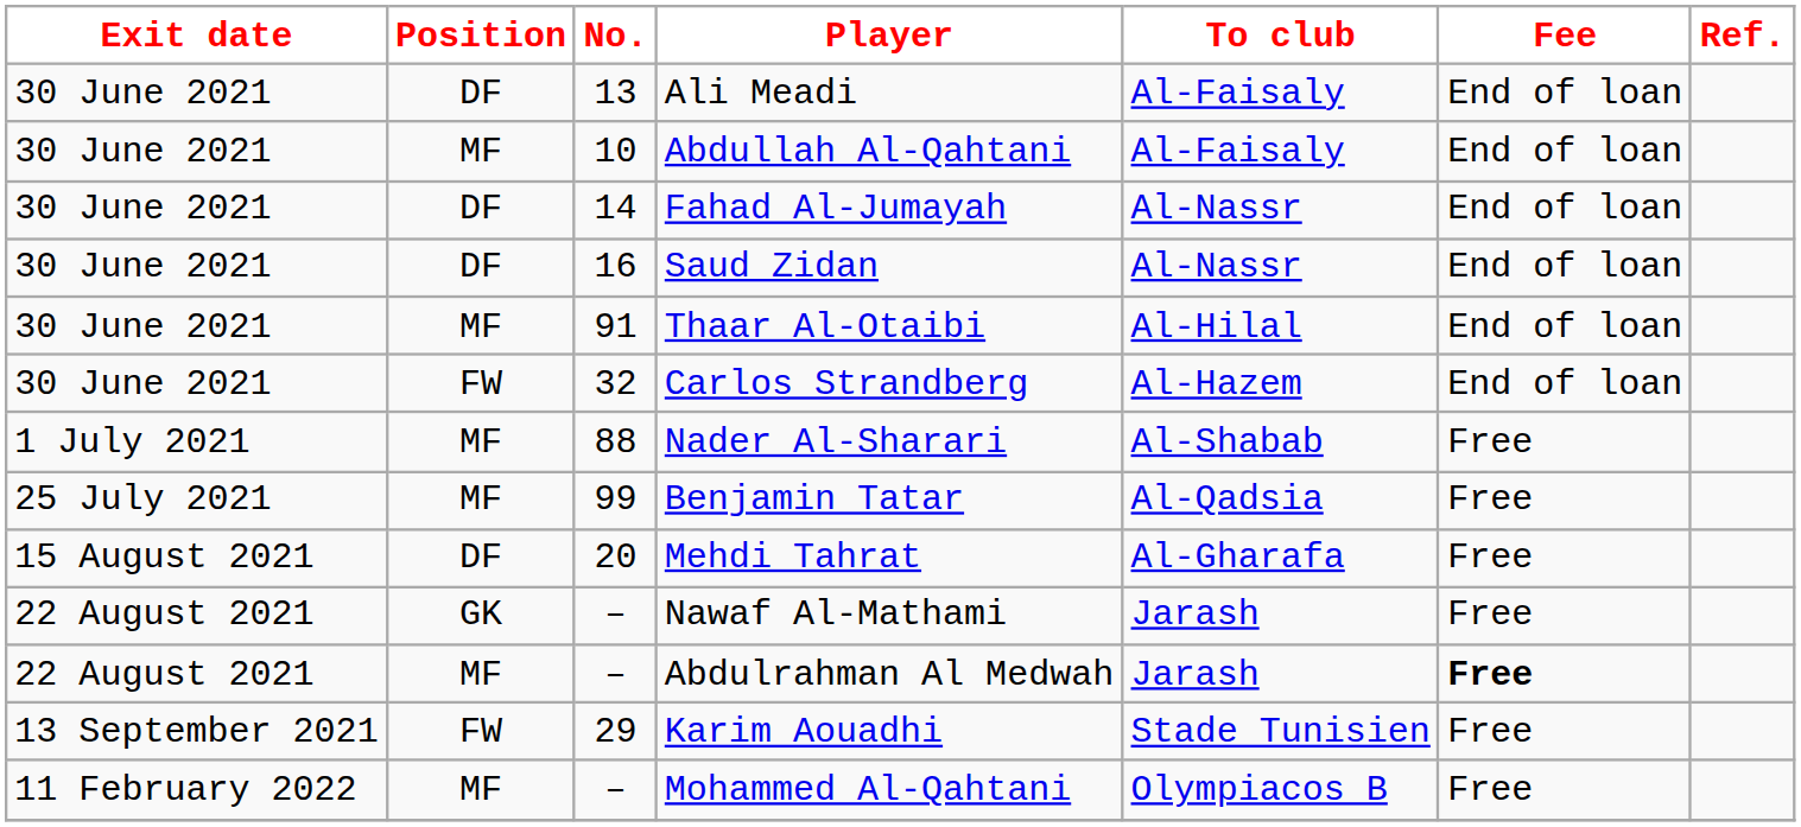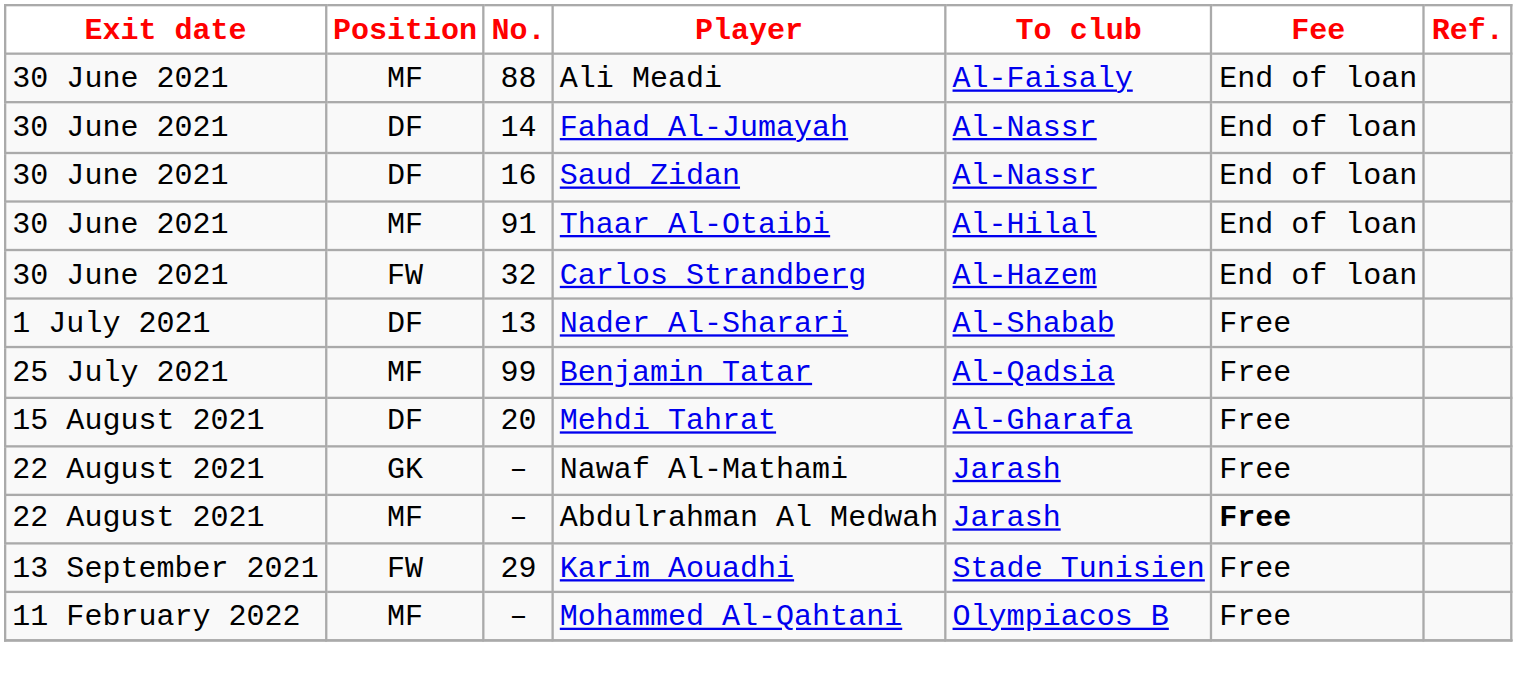 <table class="wikitable sortable">
 <tr>
 <th style="background:white; color:red;"><strong>Exit date</strong></th>
 <th style="background:white; color:red;"><strong>Position</strong></th>
 <th style="background:white; color:red;"><strong>No.</strong></th>
 <th style="background:white; color:red;"><strong>Player</strong></th>
 <th style="background:white; color:red;"><strong>To club</strong></th>
 <th style="background:white; color:red;"><strong>Fee</strong></th>
 <th style="background:white; color:red;"><strong>Ref.</strong></th>
 </tr>
 <tr>
 <td>30 June 2021</td>
-<td style="text-align:center;">DF</td>
-<td style="text-align:center;">13</td>
+<td style="text-align:center;">MF</td>
+<td style="text-align:center;">88</td>
 <td style="text-align:left;"> Ali Meadi</td>
-<td style="text-align:left;"> <a href='#'>Al-Faisaly</a></td>
-<td>End of loan</td>
-<td></td>
-</tr>
-<tr>
-<td>30 June 2021</td>
-<td style="text-align:center;">MF</td>
-<td style="text-align:center;">10</td>
-<td style="text-align:left;"> <a href='#'>Abdullah Al-Qahtani</a></td>
 <td style="text-align:left;"> <a href='#'>Al-Faisaly</a></td>
 <td>End of loan</td>
 <td></td>
 </tr>
 <tr>
 <td>30 June 2021</td>
 <td style="text-align:center;">DF</td>
 <td style="text-align:center;">14</td>
 <td style="text-align:left;"> <a href='#'>Fahad Al-Jumayah</a></td>
 <td style="text-align:left;"> <a href='#'>Al-Nassr</a></td>
 <td>End of loan</td>
 <td></td>
 </tr>
 <tr>
 <td>30 June 2021</td>
 <td style="text-align:center;">DF</td>
 <td style="text-align:center;">16</td>
 <td style="text-align:left;"> <a href='#'>Saud Zidan</a></td>
 <td style="text-align:left;"> <a href='#'>Al-Nassr</a></td>
 <td>End of loan</td>
 <td></td>
 </tr>
 <tr>
 <td>30 June 2021</td>
 <td style="text-align:center;">MF</td>
 <td style="text-align:center;">91</td>
 <td style="text-align:left;"> <a href='#'>Thaar Al-Otaibi</a></td>
 <td style="text-align:left;"> <a href='#'>Al-Hilal</a></td>
 <td>End of loan</td>
 <td></td>
 </tr>
 <tr>
 <td>30 June 2021</td>
 <td style="text-align:center;">FW</td>
 <td style="text-align:center;">32</td>
 <td style="text-align:left;"> <a href='#'>Carlos Strandberg</a></td>
 <td style="text-align:left;"> <a href='#'>Al-Hazem</a></td>
 <td>End of loan</td>
 <td></td>
 </tr>
 <tr>
 <td>1 July 2021</td>
-<td style="text-align:center;">MF</td>
-<td style="text-align:center;">88</td>
+<td style="text-align:center;">DF</td>
+<td style="text-align:center;">13</td>
 <td style="text-align:left;"> <a href='#'>Nader Al-Sharari</a></td>
 <td style="text-align:left;"> <a href='#'>Al-Shabab</a></td>
 <td>Free</td>
 <td></td>
 </tr>
 <tr>
 <td>25 July 2021</td>
 <td style="text-align:center;">MF</td>
 <td style="text-align:center;">99</td>
 <td style="text-align:left;"> <a href='#'>Benjamin Tatar</a></td>
 <td style="text-align:left;"> <a href='#'>Al-Qadsia</a></td>
 <td>Free</td>
 <td></td>
 </tr>
 <tr>
 <td>15 August 2021</td>
 <td style="text-align:center;">DF</td>
 <td style="text-align:center;">20</td>
 <td style="text-align:left;"> <a href='#'>Mehdi Tahrat</a></td>
 <td style="text-align:left;"> <a href='#'>Al-Gharafa</a></td>
 <td>Free</td>
 <td></td>
 </tr>
 <tr>
 <td>22 August 2021</td>
 <td style="text-align:center;">GK</td>
 <td style="text-align:center;">–</td>
 <td style="text-align:left;"> Nawaf Al-Mathami</td>
 <td style="text-align:left;"> <a href='#'>Jarash</a></td>
 <td>Free</td>
 <td></td>
 </tr>
 <tr>
 <td>22 August 2021</td>
 <td style="text-align:center;">MF</td>
 <td style="text-align:center;">–</td>
 <td style="text-align:left;"> Abdulrahman Al Medwah</td>
 <td style="text-align:left;"> <a href='#'>Jarash</a></td>
 <td><strong>Free</strong></td>
 <td></td>
 </tr>
 <tr>
 <td>13 September 2021</td>
 <td style="text-align:center;">FW</td>
 <td style="text-align:center;">29</td>
 <td style="text-align:left;"> <a href='#'>Karim Aouadhi</a></td>
 <td style="text-align:left;"> <a href='#'>Stade Tunisien</a></td>
 <td>Free</td>
 <td></td>
 </tr>
 <tr>
 <td>11 February 2022</td>
 <td style="text-align:center;">MF</td>
 <td style="text-align:center;">–</td>
 <td style="text-align:left;"> <a href='#'>Mohammed Al-Qahtani</a></td>
 <td style="text-align:left;"> <a href='#'>Olympiacos B</a></td>
 <td>Free</td>
 <td></td>
 </tr>
 <tr>
 </tr>
 </table>
